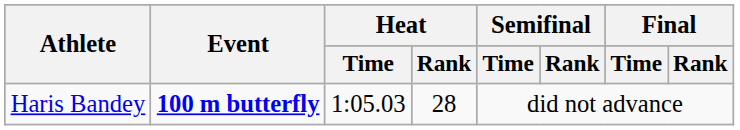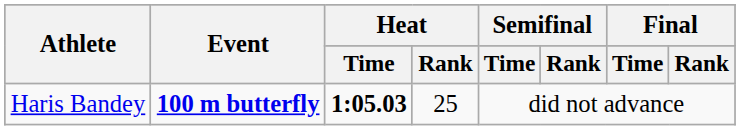 <table class=wikitable style="font-size:90%">
 <tr>
 <th rowspan=2>Athlete</th>
 <th rowspan=2>Event</th>
 <th colspan="2">Heat</th>
 <th colspan="2">Semifinal</th>
 <th colspan="2">Final</th>
 </tr>
 <tr style="font-size:95%">
 <th>Time</th>
 <th>Rank</th>
 <th>Time</th>
 <th>Rank</th>
 <th>Time</th>
 <th>Rank</th>
 </tr>
 <tr align=center>
 <td align=left><a href='#'>Haris Bandey</a></td>
 <td align=left><strong><a href='#'>100 m butterfly</a></strong></td>
-<td>1:05.03</td>
-<td>28</td>
+<td><strong>1:05.03</strong></td>
+<td>25</td>
 <td colspan=4>did not advance</td>
 </tr>
 </table>
